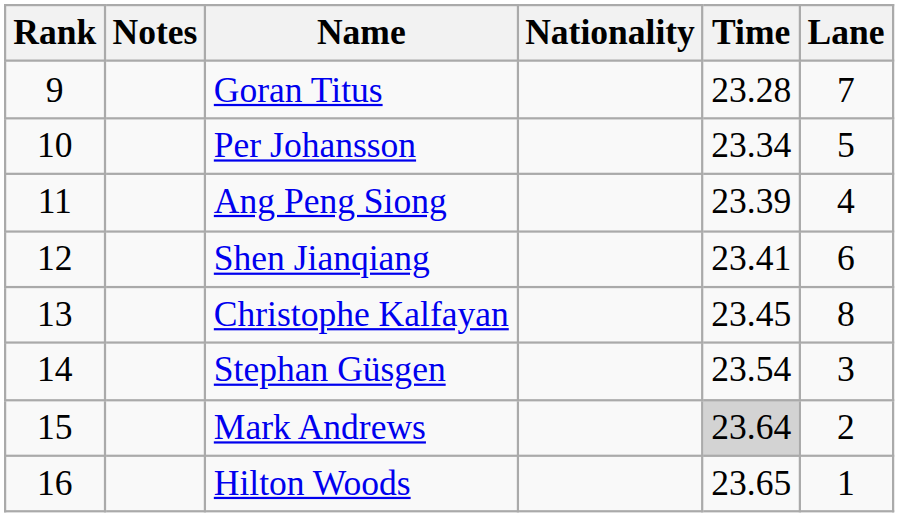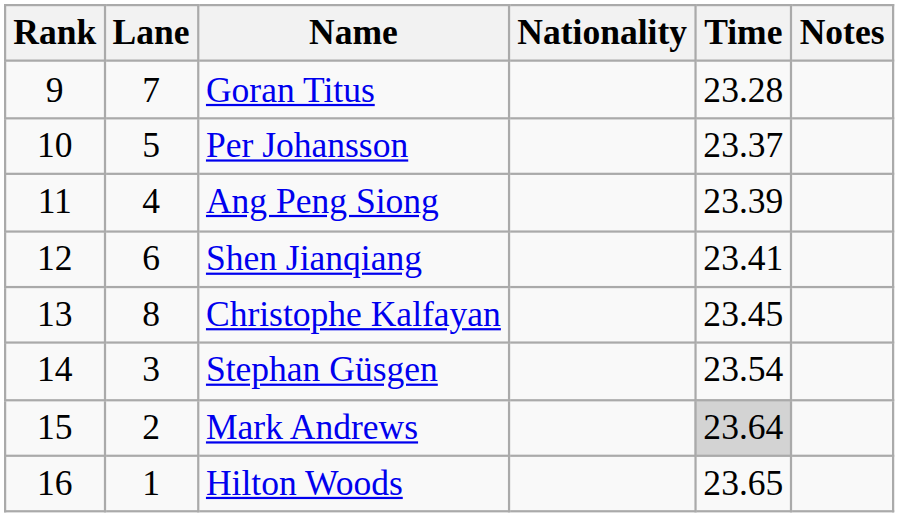 <table class="wikitable sortable" style="text-align:center">
 <tr>
 <th>Rank</th>
-<th>Notes</th>
+<th>Lane</th>
 <th>Name</th>
 <th>Nationality</th>
 <th>Time</th>
-<th>Lane</th>
+<th>Notes</th>
 </tr>
 <tr>
 <td>9</td>
-<td></td>
+<td>7</td>
 <td align=left><a href='#'>Goran Titus</a></td>
 <td align=left></td>
 <td>23.28</td>
-<td>7</td>
+<td></td>
 </tr>
 <tr>
 <td>10</td>
-<td></td>
+<td>5</td>
 <td align=left><a href='#'>Per Johansson</a></td>
 <td align=left></td>
-<td>23.34</td>
-<td>5</td>
+<td>23.37</td>
+<td></td>
 </tr>
 <tr>
 <td>11</td>
-<td></td>
+<td>4</td>
 <td align=left><a href='#'>Ang Peng Siong</a></td>
 <td align=left></td>
 <td>23.39</td>
-<td>4</td>
+<td></td>
 </tr>
 <tr>
 <td>12</td>
-<td></td>
+<td>6</td>
 <td align=left><a href='#'>Shen Jianqiang</a></td>
 <td align=left></td>
 <td>23.41</td>
-<td>6</td>
+<td></td>
 </tr>
 <tr>
 <td>13</td>
-<td></td>
+<td>8</td>
 <td align=left><a href='#'>Christophe Kalfayan</a></td>
 <td align=left></td>
 <td>23.45</td>
-<td>8</td>
+<td></td>
 </tr>
 <tr>
 <td>14</td>
-<td></td>
+<td>3</td>
 <td align=left><a href='#'>Stephan Güsgen</a></td>
 <td align=left></td>
 <td>23.54</td>
-<td>3</td>
+<td></td>
 </tr>
 <tr>
 <td>15</td>
-<td></td>
+<td>2</td>
 <td align=left><a href='#'>Mark Andrews</a></td>
 <td align=left></td>
 <td style="background: lightgrey;">23.64</td>
-<td>2</td>
+<td></td>
 </tr>
 <tr>
 <td>16</td>
-<td></td>
+<td>1</td>
 <td align=left><a href='#'>Hilton Woods</a></td>
 <td align=left></td>
 <td>23.65</td>
-<td>1</td>
+<td></td>
 </tr>
 </table>
